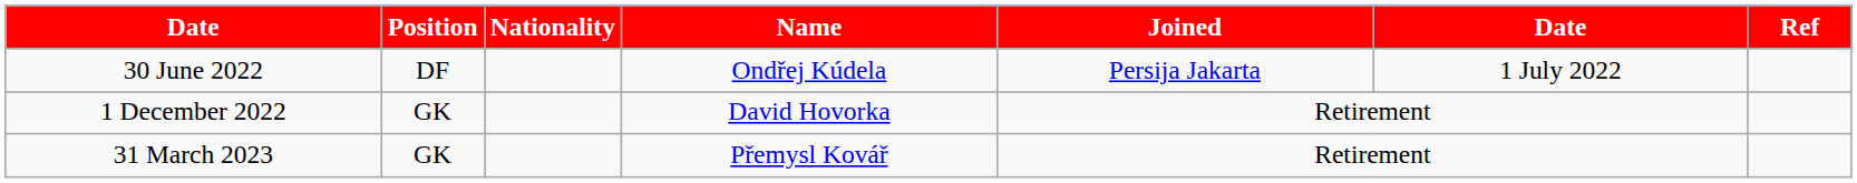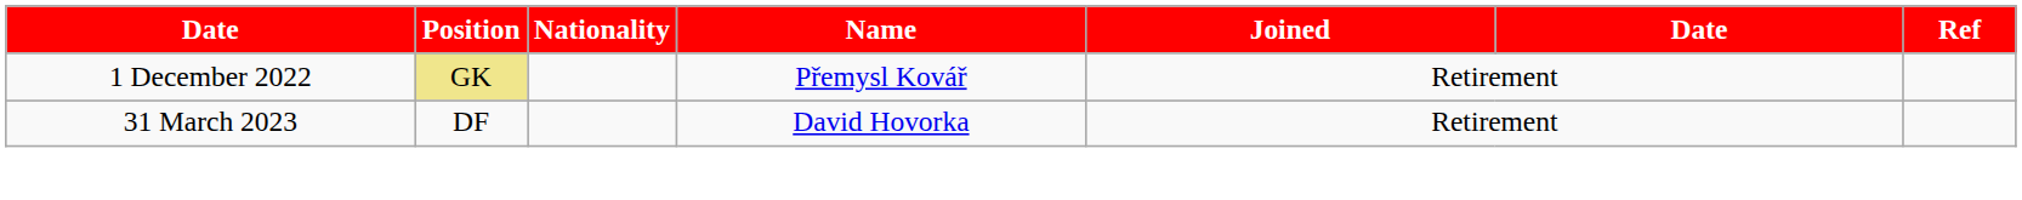 <table class="wikitable"  style="text-align:center; font-size:90%; ">
 <tr>
 <th style="background:#ff0000; color:white; width:200px;">Date</th>
 <th style="background:#ff0000; color:white; width:50px;">Position</th>
 <th style="background:#ff0000; color:white; width:50px;">Nationality</th>
 <th style="background:#ff0000; color:white; width:200px;">Name</th>
 <th style="background:#ff0000; color:white; width:200px;">Joined</th>
 <th style="background:#ff0000; color:white; width:200px;">Date</th>
 <th style="background:#ff0000; color:white; width:50px;">Ref</th>
 </tr>
 <tr>
-<td>30 June 2022</td>
-<td>DF</td>
+<td>1 December 2022</td>
+<td style="background: khaki;">GK</td>
 <td></td>
-<td><a href='#'>Ondřej Kúdela</a></td>
-<td><a href='#'>Persija Jakarta</a></td>
-<td>1 July 2022</td>
+<td><a href='#'>Přemysl Kovář</a></td>
+<td colspan="2">Retirement</td>
 <td></td>
 </tr>
 <tr>
-<td>1 December 2022</td>
-<td>GK</td>
+<td>31 March 2023</td>
+<td>DF</td>
 <td></td>
 <td><a href='#'>David Hovorka</a></td>
 <td colspan="2">Retirement</td>
 <td></td>
 </tr>
-<tr>
-<td>31 March 2023</td>
-<td>GK</td>
-<td></td>
-<td><a href='#'>Přemysl Kovář</a></td>
-<td colspan="2">Retirement</td>
-<td></td>
-</tr>
 </table>
